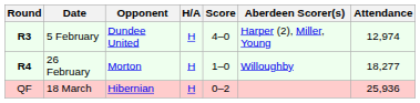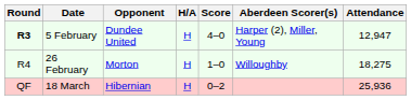 <table class="wikitable" style="text-align:center">
 <tr>
 <th>Round</th>
 <th>Date</th>
 <th>Opponent</th>
 <th>H/A</th>
 <th>Score</th>
 <th>Aberdeen Scorer(s)</th>
 <th>Attendance</th>
 </tr>
 <tr bgcolor=#EEFFEE>
 <td><strong>R3</strong></td>
 <td align=left>5 February</td>
 <td align=left><a href='#'>Dundee United</a></td>
 <td><a href='#'>H</a></td>
 <td>4–0</td>
 <td align=left><a href='#'>Harper</a> (2), <a href='#'>Miller</a>, <a href='#'>Young</a></td>
-<td>12,974</td>
+<td>12,947</td>
 </tr>
 <tr bgcolor=#EEFFEE>
-<td><strong>R4</strong></td>
+<td>R4</td>
 <td align=left>26 February</td>
 <td align=left><a href='#'>Morton</a></td>
 <td><a href='#'>H</a></td>
 <td>1–0</td>
 <td align=left><a href='#'>Willoughby</a></td>
-<td>18,277</td>
+<td>18,275</td>
 </tr>
 <tr bgcolor=#FFCCCC>
 <td>QF</td>
 <td align=left>18 March</td>
 <td align=left><a href='#'>Hibernian</a></td>
 <td><a href='#'>H</a></td>
 <td>0–2</td>
 <td align=left></td>
 <td>25,936</td>
 </tr>
 </table>
